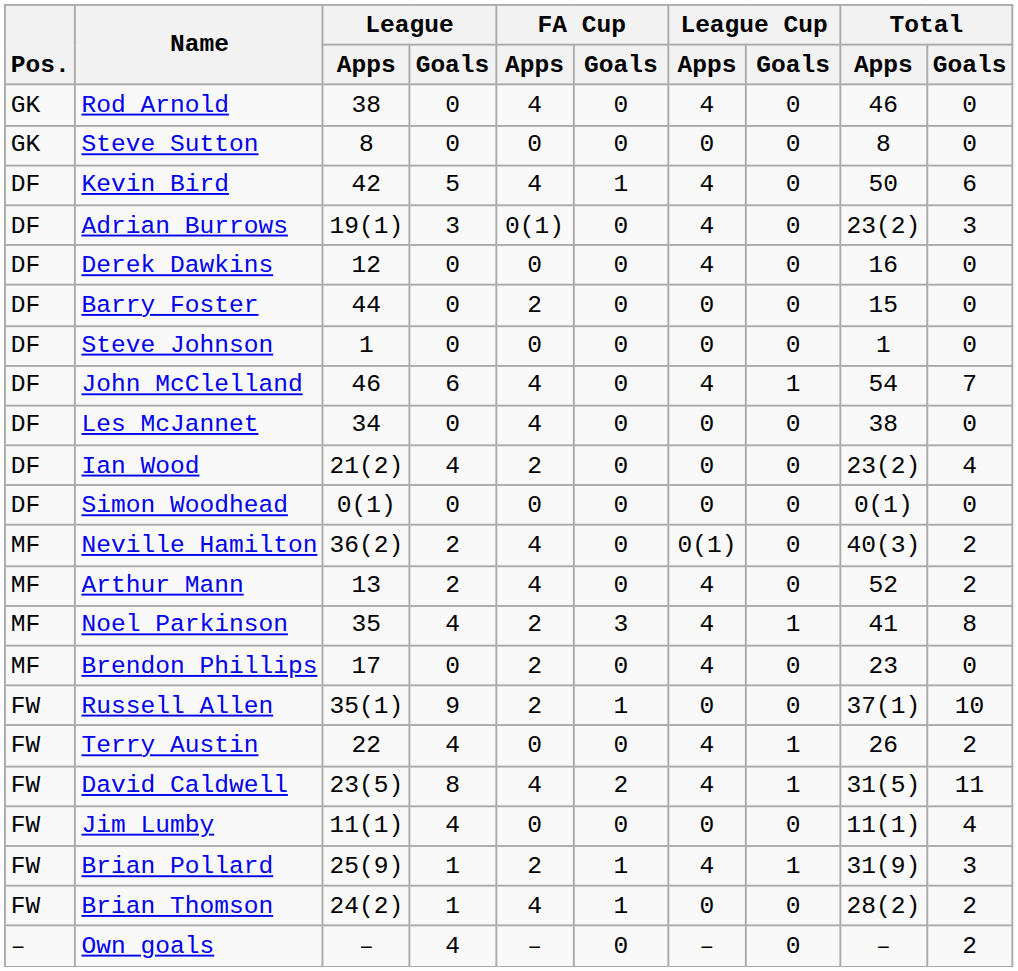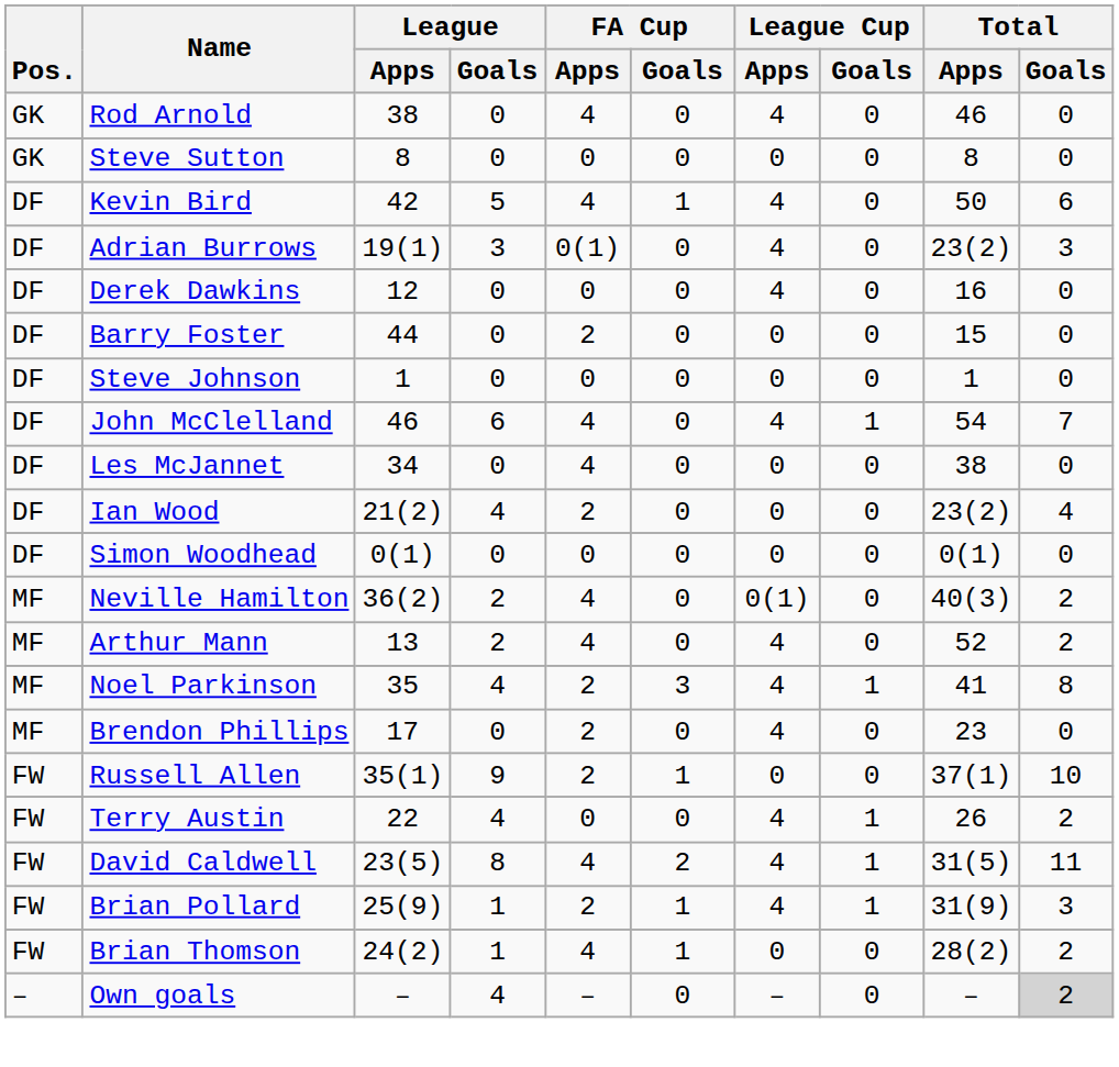 <table class="wikitable" style="text-align:center">
 <tr>
 <th rowspan="2" valign="bottom">Pos.</th>
 <th rowspan="2">Name</th>
 <th colspan="2" width="85">League</th>
 <th colspan="2" width="85">FA Cup</th>
 <th colspan="2" width="85">League Cup</th>
 <th colspan="2" width="85">Total</th>
 </tr>
 <tr>
 <th>Apps</th>
 <th>Goals</th>
 <th>Apps</th>
 <th>Goals</th>
 <th>Apps</th>
 <th>Goals</th>
 <th>Apps</th>
 <th>Goals</th>
 </tr>
 <tr>
 <td align="left">GK</td>
 <td align="left"> <a href='#'>Rod Arnold</a></td>
 <td>38</td>
 <td>0</td>
 <td>4</td>
 <td>0</td>
 <td>4</td>
 <td>0</td>
 <td>46</td>
 <td>0</td>
 </tr>
 <tr>
 <td align="left">GK</td>
 <td align="left"> <a href='#'>Steve Sutton</a></td>
 <td>8</td>
 <td>0</td>
 <td>0</td>
 <td>0</td>
 <td>0</td>
 <td>0</td>
 <td>8</td>
 <td>0</td>
 </tr>
 <tr>
 <td align="left">DF</td>
 <td align="left"> <a href='#'>Kevin Bird</a></td>
 <td>42</td>
 <td>5</td>
 <td>4</td>
 <td>1</td>
 <td>4</td>
 <td>0</td>
 <td>50</td>
 <td>6</td>
 </tr>
 <tr>
 <td align="left">DF</td>
 <td align="left"> <a href='#'>Adrian Burrows</a></td>
 <td>19(1)</td>
 <td>3</td>
 <td>0(1)</td>
 <td>0</td>
 <td>4</td>
 <td>0</td>
 <td>23(2)</td>
 <td>3</td>
 </tr>
 <tr>
 <td align="left">DF</td>
 <td align="left"> <a href='#'>Derek Dawkins</a></td>
 <td>12</td>
 <td>0</td>
 <td>0</td>
 <td>0</td>
 <td>4</td>
 <td>0</td>
 <td>16</td>
 <td>0</td>
 </tr>
 <tr>
 <td align="left">DF</td>
 <td align="left"> <a href='#'>Barry Foster</a></td>
 <td>44</td>
 <td>0</td>
 <td>2</td>
 <td>0</td>
 <td>0</td>
 <td>0</td>
 <td>15</td>
 <td>0</td>
 </tr>
 <tr>
 <td align="left">DF</td>
 <td align="left"> <a href='#'>Steve Johnson</a></td>
 <td>1</td>
 <td>0</td>
 <td>0</td>
 <td>0</td>
 <td>0</td>
 <td>0</td>
 <td>1</td>
 <td>0</td>
 </tr>
 <tr>
 <td align="left">DF</td>
 <td align="left"> <a href='#'>John McClelland</a></td>
 <td>46</td>
 <td>6</td>
 <td>4</td>
 <td>0</td>
 <td>4</td>
 <td>1</td>
 <td>54</td>
 <td>7</td>
 </tr>
 <tr>
 <td align="left">DF</td>
 <td align="left"> <a href='#'>Les McJannet</a></td>
 <td>34</td>
 <td>0</td>
 <td>4</td>
 <td>0</td>
 <td>0</td>
 <td>0</td>
 <td>38</td>
 <td>0</td>
 </tr>
 <tr>
 <td align="left">DF</td>
 <td align="left"> <a href='#'>Ian Wood</a></td>
 <td>21(2)</td>
 <td>4</td>
 <td>2</td>
 <td>0</td>
 <td>0</td>
 <td>0</td>
 <td>23(2)</td>
 <td>4</td>
 </tr>
 <tr>
 <td align="left">DF</td>
 <td align="left"> <a href='#'>Simon Woodhead</a></td>
 <td>0(1)</td>
 <td>0</td>
 <td>0</td>
 <td>0</td>
 <td>0</td>
 <td>0</td>
 <td>0(1)</td>
 <td>0</td>
 </tr>
 <tr>
 <td align="left">MF</td>
 <td align="left"> <a href='#'>Neville Hamilton</a></td>
 <td>36(2)</td>
 <td>2</td>
 <td>4</td>
 <td>0</td>
 <td>0(1)</td>
 <td>0</td>
 <td>40(3)</td>
 <td>2</td>
 </tr>
 <tr>
 <td align="left">MF</td>
 <td align="left"> <a href='#'>Arthur Mann</a></td>
 <td>13</td>
 <td>2</td>
 <td>4</td>
 <td>0</td>
 <td>4</td>
 <td>0</td>
 <td>52</td>
 <td>2</td>
 </tr>
 <tr>
 <td align="left">MF</td>
 <td align="left"> <a href='#'>Noel Parkinson</a></td>
 <td>35</td>
 <td>4</td>
 <td>2</td>
 <td>3</td>
 <td>4</td>
 <td>1</td>
 <td>41</td>
 <td>8</td>
 </tr>
 <tr>
 <td align="left">MF</td>
 <td align="left"> <a href='#'>Brendon Phillips</a></td>
 <td>17</td>
 <td>0</td>
 <td>2</td>
 <td>0</td>
 <td>4</td>
 <td>0</td>
 <td>23</td>
 <td>0</td>
 </tr>
 <tr>
 <td align="left">FW</td>
 <td align="left"> <a href='#'>Russell Allen</a></td>
 <td>35(1)</td>
 <td>9</td>
 <td>2</td>
 <td>1</td>
 <td>0</td>
 <td>0</td>
 <td>37(1)</td>
 <td>10</td>
 </tr>
 <tr>
 <td align="left">FW</td>
 <td align="left"> <a href='#'>Terry Austin</a></td>
 <td>22</td>
 <td>4</td>
 <td>0</td>
 <td>0</td>
 <td>4</td>
 <td>1</td>
 <td>26</td>
 <td>2</td>
 </tr>
 <tr>
 <td align="left">FW</td>
 <td align="left"> <a href='#'>David Caldwell</a></td>
 <td>23(5)</td>
 <td>8</td>
 <td>4</td>
 <td>2</td>
 <td>4</td>
 <td>1</td>
 <td>31(5)</td>
 <td>11</td>
 </tr>
 <tr>
 <td align="left">FW</td>
-<td align="left"> <a href='#'>Jim Lumby</a></td>
-<td>11(1)</td>
-<td>4</td>
-<td>0</td>
-<td>0</td>
-<td>0</td>
-<td>0</td>
-<td>11(1)</td>
-<td>4</td>
-</tr>
-<tr>
-<td align="left">FW</td>
 <td align="left"> <a href='#'>Brian Pollard</a></td>
 <td>25(9)</td>
 <td>1</td>
 <td>2</td>
 <td>1</td>
 <td>4</td>
 <td>1</td>
 <td>31(9)</td>
 <td>3</td>
 </tr>
 <tr>
 <td align="left">FW</td>
 <td align="left"> <a href='#'>Brian Thomson</a></td>
 <td>24(2)</td>
 <td>1</td>
 <td>4</td>
 <td>1</td>
 <td>0</td>
 <td>0</td>
 <td>28(2)</td>
 <td>2</td>
 </tr>
 <tr>
 <td align="left">–</td>
 <td align="left"><a href='#'>Own goals</a></td>
 <td>–</td>
 <td>4</td>
 <td>–</td>
 <td>0</td>
 <td>–</td>
 <td>0</td>
 <td>–</td>
-<td>2</td>
+<td style="background: lightgrey;">2</td>
 </tr>
 </table>
